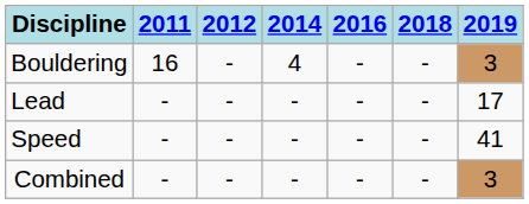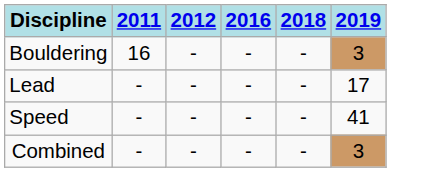 <table class="wikitable" style="text-align: center">
 <tr>
 <th style="background: #b0e0e6">Discipline</th>
 <th style="background: #b0e0e6"><a href='#'>2011</a></th>
 <th style="background: #b0e0e6"><a href='#'>2012</a></th>
-<th style="background: #b0e0e6"><a href='#'>2014</a></th>
 <th style="background: #b0e0e6"><a href='#'>2016</a></th>
 <th style="background: #b0e0e6"><a href='#'>2018</a></th>
 <th style="background: #b0e0e6"><a href='#'>2019</a></th>
 </tr>
 <tr>
 <td align="left">Bouldering</td>
 <td>16</td>
 <td>-</td>
-<td>4</td>
 <td>-</td>
 <td>-</td>
 <td style="background: #cc9966">3</td>
 </tr>
 <tr>
 <td align="left">Lead</td>
-<td>-</td>
 <td>-</td>
 <td>-</td>
 <td>-</td>
 <td>-</td>
 <td>17</td>
 </tr>
 <tr>
 <td align="left">Speed</td>
 <td>-</td>
 <td>-</td>
 <td>-</td>
 <td>-</td>
-<td>-</td>
 <td>41</td>
 </tr>
 <tr>
 <td alight="left">Combined</td>
 <td>-</td>
 <td>-</td>
 <td>-</td>
 <td>-</td>
-<td>-</td>
 <td style="background: #cc9966">3</td>
 </tr>
 </table>
